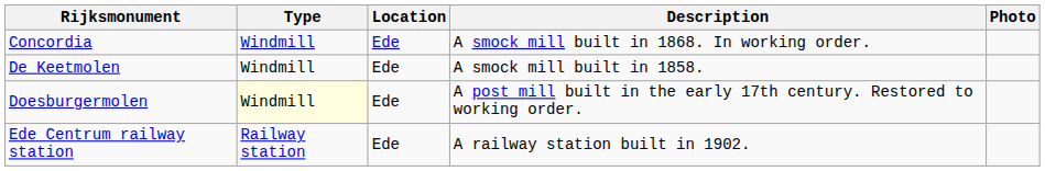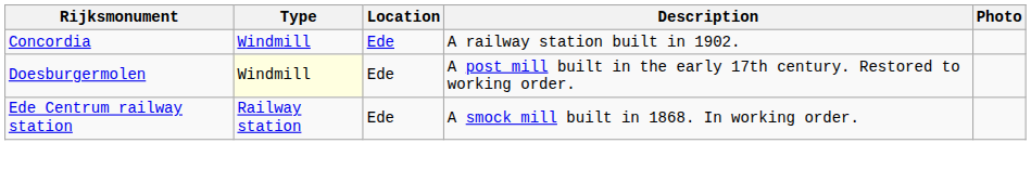 <table class="wikitable">
 <tr>
 <th>Rijksmonument</th>
 <th>Type</th>
 <th>Location</th>
 <th>Description</th>
 <th>Photo</th>
 </tr>
 <tr>
 <td><a href='#'>Concordia</a><br></td>
 <td><a href='#'>Windmill</a></td>
 <td><a href='#'>Ede</a></td>
-<td>A <a href='#'>smock mill</a> built in 1868. In working order.</td>
-<td></td>
-</tr>
-<tr>
-<td><a href='#'>De Keetmolen</a><br></td>
-<td>Windmill</td>
-<td>Ede</td>
-<td>A smock mill built in 1858.</td>
+<td>A railway station built in 1902.</td>
 <td></td>
 </tr>
 <tr>
 <td><a href='#'>Doesburgermolen</a><br></td>
 <td style="background: lightyellow;">Windmill</td>
 <td>Ede</td>
 <td>A <a href='#'>post mill</a> built in the early 17th century. Restored to working order.</td>
 <td></td>
 </tr>
 <tr>
 <td><a href='#'>Ede Centrum railway station</a><br></td>
 <td><a href='#'>Railway station</a></td>
 <td>Ede</td>
-<td>A railway station built in 1902.</td>
+<td>A <a href='#'>smock mill</a> built in 1868. In working order.</td>
 <td></td>
 </tr>
 </table>
